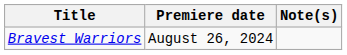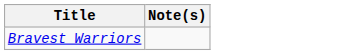 <table class="wikitable sortable" style="text-align:center;">
 <tr>
 <th scope="col">Title</th>
-<th scope="col">Premiere date</th>
 <th scope="col">Note(s)</th>
 </tr>
 <tr>
 <td scope="row" style="text-align:left;"><em><a href='#'>Bravest Warriors</a></em></td>
-<td>August 26, 2024</td>
 <td></td>
 </tr>
 </table>
